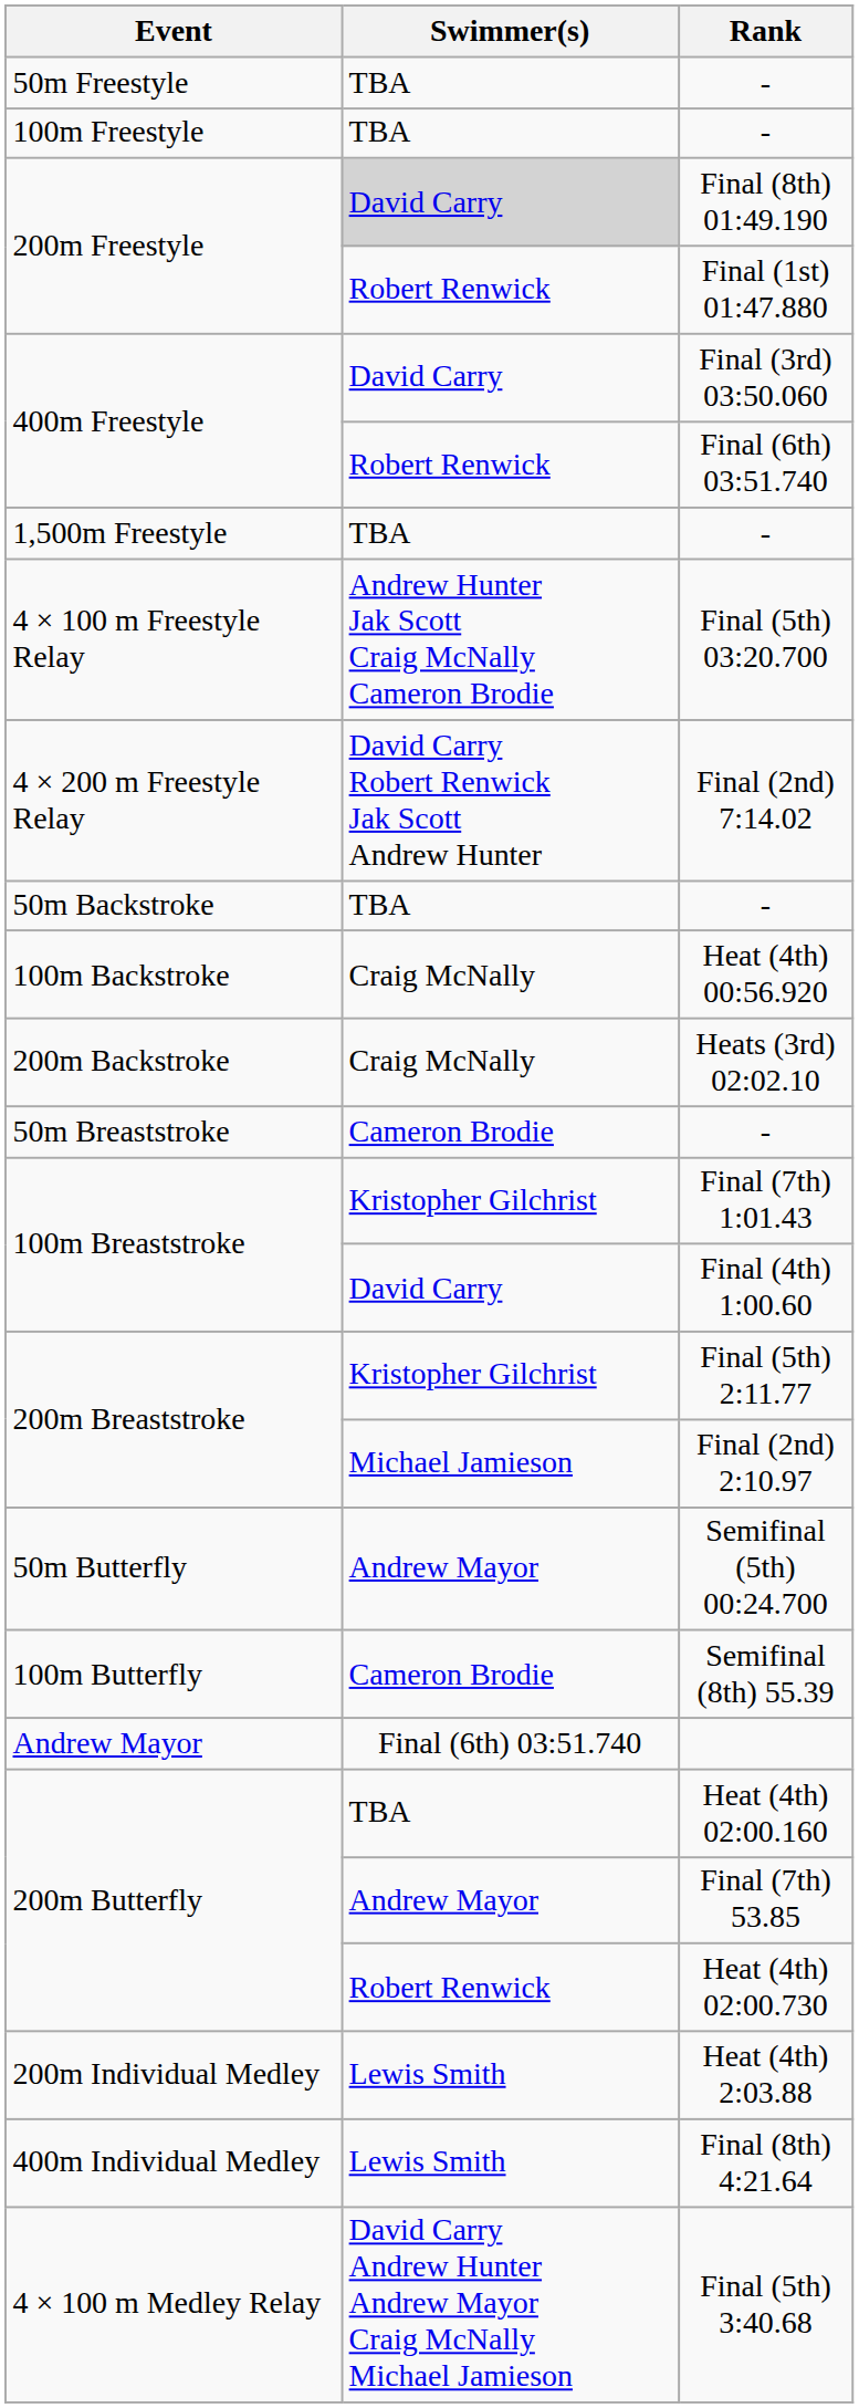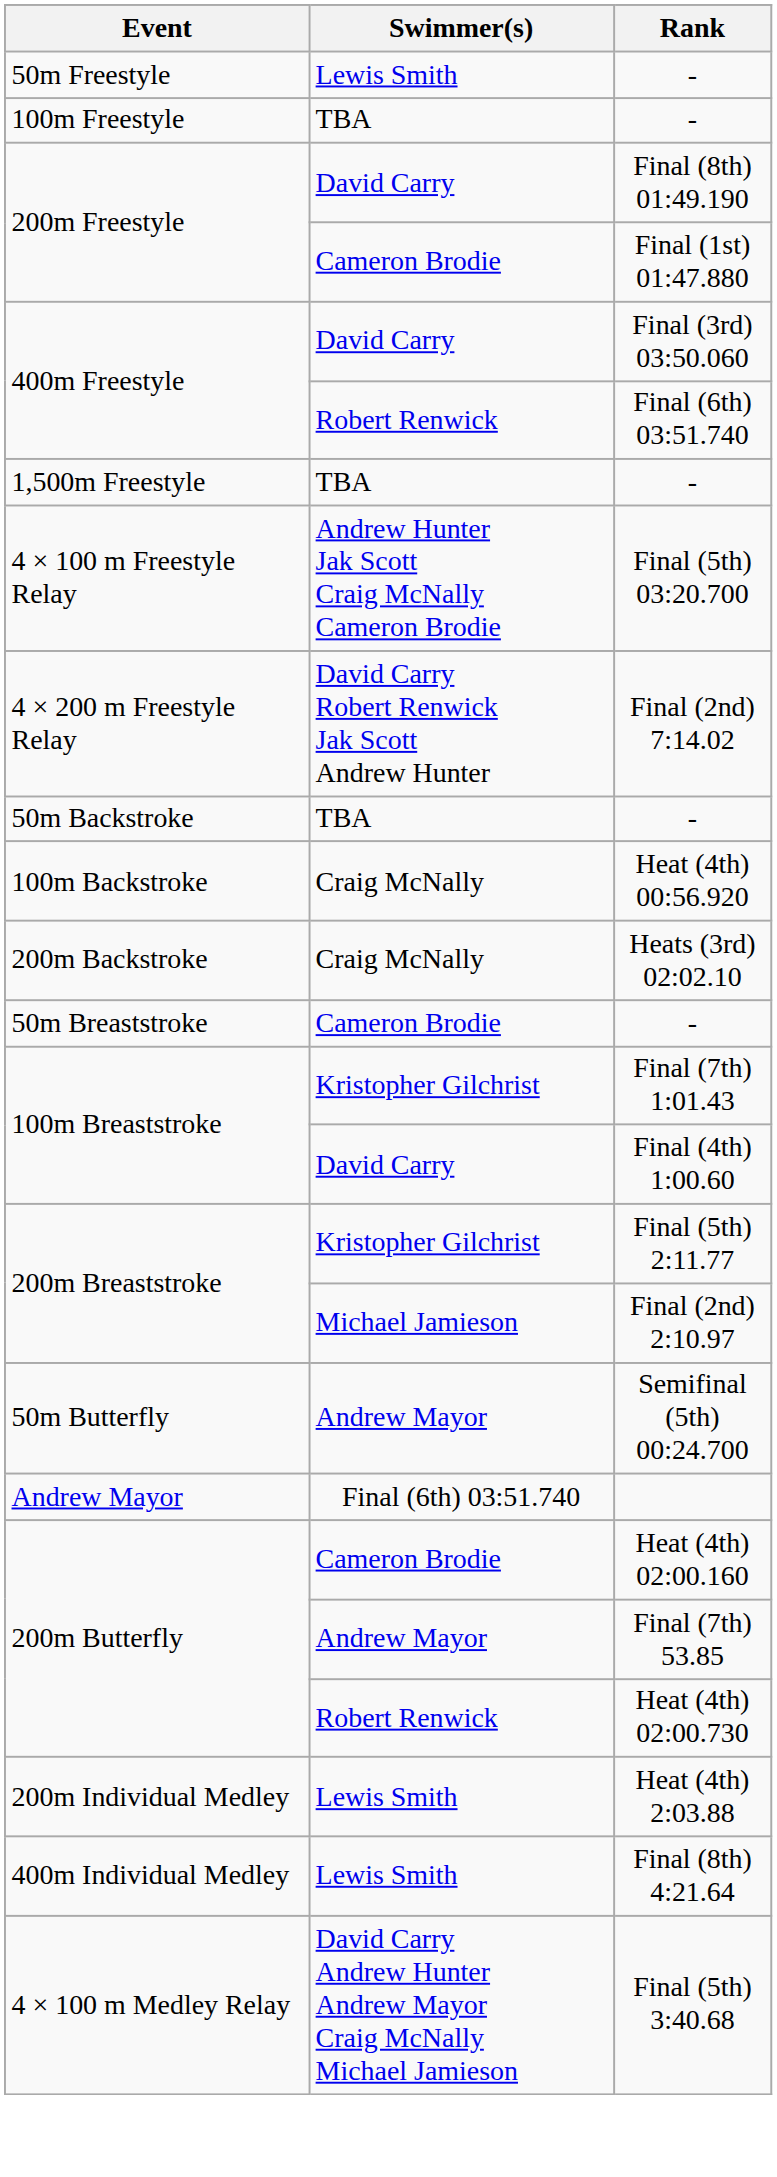 <table class=wikitable style="font-size:90%">
 <tr>
 <th width=150>Event</th>
 <th width=150>Swimmer(s)</th>
 <th width=75>Rank</th>
 </tr>
 <tr>
 <td>50m Freestyle</td>
-<td>TBA</td>
+<td><a href='#'>Lewis Smith</a></td>
 <td align="center">-</td>
 </tr>
 <tr>
 <td>100m Freestyle</td>
 <td>TBA</td>
 <td align="center">-</td>
 </tr>
 <tr>
 <td rowspan=2>200m Freestyle</td>
-<td style="background: lightgrey;"><a href='#'>David Carry</a></td>
+<td><a href='#'>David Carry</a></td>
 <td align="center">Final (8th) 01:49.190</td>
 </tr>
 <tr>
-<td><a href='#'>Robert Renwick</a></td>
+<td><a href='#'>Cameron Brodie</a></td>
 <td align="center">Final (1st) 01:47.880</td>
 </tr>
 <tr>
 <td rowspan=2>400m Freestyle</td>
 <td><a href='#'>David Carry</a></td>
 <td align="center">Final (3rd) 03:50.060</td>
 </tr>
 <tr>
 <td><a href='#'>Robert Renwick</a></td>
 <td align="center">Final (6th) 03:51.740</td>
 </tr>
 <tr>
 <td>1,500m Freestyle</td>
 <td>TBA</td>
 <td align="center">-</td>
 </tr>
 <tr>
 <td>4 × 100 m Freestyle Relay</td>
 <td><a href='#'>Andrew Hunter</a><br><a href='#'>Jak Scott</a><br><a href='#'>Craig McNally</a><br><a href='#'>Cameron Brodie</a></td>
 <td align="center">Final (5th) 03:20.700</td>
 </tr>
 <tr>
 <td>4 × 200 m Freestyle Relay</td>
 <td><a href='#'>David Carry</a><br><a href='#'>Robert Renwick</a><br><a href='#'>Jak Scott</a><br>Andrew Hunter</td>
 <td align="center">Final (2nd) 7:14.02</td>
 </tr>
 <tr>
 <td>50m Backstroke</td>
 <td>TBA</td>
 <td align="center">-</td>
 </tr>
 <tr>
 <td>100m Backstroke</td>
 <td>Craig McNally</td>
 <td align="center">Heat (4th) 00:56.920</td>
 </tr>
 <tr>
 <td>200m Backstroke</td>
 <td>Craig McNally</td>
 <td align="center">Heats (3rd) 02:02.10</td>
 </tr>
 <tr>
 <td>50m Breaststroke</td>
 <td><a href='#'>Cameron Brodie</a></td>
 <td align="center">-</td>
 </tr>
 <tr>
 <td rowspan=2>100m Breaststroke</td>
 <td><a href='#'>Kristopher Gilchrist</a></td>
 <td align="center">Final (7th) 1:01.43</td>
 </tr>
 <tr>
 <td><a href='#'>David Carry</a></td>
 <td align="center">Final (4th) 1:00.60</td>
 </tr>
 <tr>
 <td rowspan=2>200m Breaststroke</td>
 <td><a href='#'>Kristopher Gilchrist</a></td>
 <td align="center">Final (5th) 2:11.77</td>
 </tr>
 <tr>
 <td><a href='#'>Michael Jamieson</a></td>
 <td align="center">Final (2nd) 2:10.97</td>
 </tr>
 <tr>
 <td>50m Butterfly</td>
 <td><a href='#'>Andrew Mayor</a></td>
 <td align="center">Semifinal (5th) 00:24.700</td>
 </tr>
 <tr>
-<td>100m Butterfly</td>
-<td><a href='#'>Cameron Brodie</a></td>
-<td align="center">Semifinal (8th) 55.39</td>
-</tr>
-<tr>
 <td><a href='#'>Andrew Mayor</a></td>
 <td align="center">Final (6th) 03:51.740</td>
 </tr>
 <tr>
 <td rowspan=3>200m Butterfly</td>
-<td>TBA</td>
+<td><a href='#'>Cameron Brodie</a></td>
 <td align="center">Heat (4th) 02:00.160</td>
 </tr>
 <tr>
 <td><a href='#'>Andrew Mayor</a></td>
 <td align="center">Final (7th) 53.85</td>
 </tr>
 <tr>
 <td><a href='#'>Robert Renwick</a></td>
 <td align="center">Heat (4th) 02:00.730</td>
 </tr>
 <tr>
 <td>200m Individual Medley</td>
 <td><a href='#'>Lewis Smith</a></td>
 <td align="center">Heat (4th) 2:03.88</td>
 </tr>
 <tr>
 <td>400m Individual Medley</td>
 <td><a href='#'>Lewis Smith</a></td>
 <td align="center">Final (8th) 4:21.64</td>
 </tr>
 <tr>
 <td>4 × 100 m Medley Relay</td>
 <td><a href='#'>David Carry</a><br><a href='#'>Andrew Hunter</a><br><a href='#'>Andrew Mayor</a><br><a href='#'>Craig McNally</a><br><a href='#'>Michael Jamieson</a></td>
 <td align="center">Final (5th) 3:40.68</td>
 </tr>
 </table>
